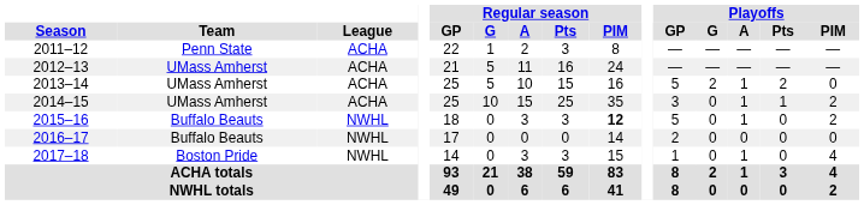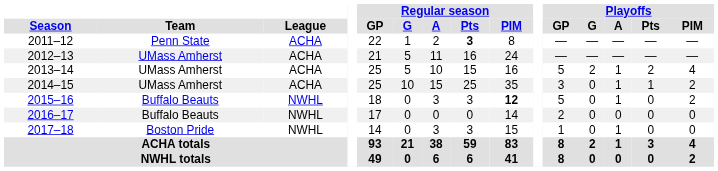 <table border="0" cellpadding="1" cellspacing="0" style="text-align:center; width:60em;">
 <tr style="background:#e0e0e0;">
 <th colspan="3"  bgcolor="#ffffff"> </th>
 <th rowspan="99" bgcolor="#ffffff"> </th>
 <th colspan="5"><a href='#'>Regular season</a></th>
 <th rowspan="99" bgcolor="#ffffff"> </th>
 <th colspan="5"><a href='#'>Playoffs</a></th>
 </tr>
 <tr style="background:#e0e0e0;">
 <th><a href='#'>Season</a></th>
 <th>Team</th>
 <th>League</th>
 <th>GP</th>
 <th><a href='#'>G</a></th>
 <th><a href='#'>A</a></th>
 <th><a href='#'>Pts</a></th>
 <th><a href='#'>PIM</a></th>
 <th>GP</th>
 <th>G</th>
 <th>A</th>
 <th>Pts</th>
 <th>PIM</th>
 </tr>
 <tr>
 <td>2011–12</td>
 <td><a href='#'>Penn State</a></td>
 <td><a href='#'>ACHA</a></td>
 <td>22</td>
 <td>1</td>
 <td>2</td>
-<td>3</td>
+<td><strong>3</strong></td>
 <td>8</td>
 <td>—</td>
 <td>—</td>
 <td>—</td>
 <td>—</td>
 <td>—</td>
 </tr>
 <tr bgcolor="#f0f0f0">
 <td>2012–13</td>
 <td><a href='#'>UMass Amherst</a></td>
 <td>ACHA</td>
 <td>21</td>
 <td>5</td>
 <td>11</td>
 <td>16</td>
 <td>24</td>
 <td>—</td>
 <td>—</td>
 <td>—</td>
 <td>—</td>
 <td>—</td>
 </tr>
 <tr>
 <td>2013–14</td>
 <td>UMass Amherst</td>
 <td>ACHA</td>
 <td>25</td>
 <td>5</td>
 <td>10</td>
 <td>15</td>
 <td>16</td>
 <td>5</td>
 <td>2</td>
 <td>1</td>
 <td>2</td>
-<td>0</td>
+<td>4</td>
 </tr>
 <tr bgcolor="#f0f0f0">
 <td>2014–15</td>
 <td>UMass Amherst</td>
 <td>ACHA</td>
 <td>25</td>
 <td>10</td>
 <td>15</td>
 <td>25</td>
 <td>35</td>
 <td>3</td>
 <td>0</td>
 <td>1</td>
 <td>1</td>
 <td>2</td>
 </tr>
 <tr>
 <td><a href='#'>2015–16</a></td>
 <td><a href='#'>Buffalo Beauts</a></td>
 <td><a href='#'>NWHL</a></td>
 <td>18</td>
 <td>0</td>
 <td>3</td>
 <td>3</td>
 <td><strong>12</strong></td>
 <td>5</td>
 <td>0</td>
 <td>1</td>
 <td>0</td>
 <td>2</td>
 </tr>
 <tr bgcolor="#f0f0f0">
 <td><a href='#'>2016–17</a></td>
 <td>Buffalo Beauts</td>
 <td>NWHL</td>
 <td>17</td>
 <td>0</td>
 <td>0</td>
 <td>0</td>
 <td>14</td>
 <td>2</td>
 <td>0</td>
 <td>0</td>
 <td>0</td>
 <td>0</td>
 </tr>
 <tr>
 <td><a href='#'>2017–18</a></td>
 <td><a href='#'>Boston Pride</a></td>
 <td>NWHL</td>
 <td>14</td>
 <td>0</td>
 <td>3</td>
 <td>3</td>
 <td>15</td>
 <td>1</td>
 <td>0</td>
 <td>1</td>
 <td>0</td>
-<td>4</td>
+<td>0</td>
 </tr>
 <tr bgcolor="#e0e0e0">
 <th colspan="3">ACHA totals</th>
 <th>93</th>
 <th>21</th>
 <th>38</th>
 <th>59</th>
 <th>83</th>
 <th>8</th>
 <th>2</th>
 <th>1</th>
 <th>3</th>
 <th>4</th>
 </tr>
 <tr bgcolor="#e0e0e0">
 <th colspan="3">NWHL totals</th>
 <th>49</th>
 <th>0</th>
 <th>6</th>
 <th>6</th>
 <th>41</th>
 <th>8</th>
 <th>0</th>
 <th>0</th>
 <th>0</th>
 <th>2</th>
 </tr>
 </table>
